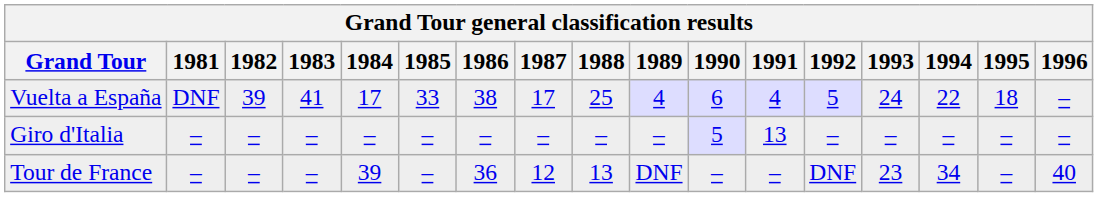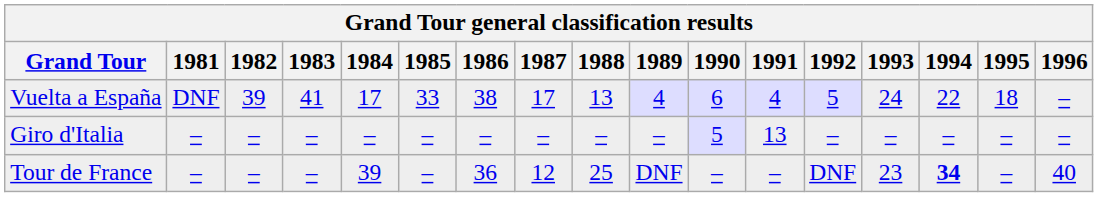 <table class="wikitable">
 <tr>
 <th scope="col" align=center colspan=26>Grand Tour general classification results</th>
 </tr>
 <tr>
 <th scope="col"><a href='#'>Grand Tour</a></th>
 <th scope="col">1981</th>
 <th scope="col">1982</th>
 <th scope="col">1983</th>
 <th scope="col">1984</th>
 <th scope="col">1985</th>
 <th scope="col">1986</th>
 <th scope="col">1987</th>
 <th scope="col">1988</th>
 <th scope="col">1989</th>
 <th scope="col">1990</th>
 <th scope="col">1991</th>
 <th scope="col">1992</th>
 <th scope="col">1993</th>
 <th scope="col">1994</th>
 <th scope="col">1995</th>
 <th scope="col">1996</th>
 </tr>
 <tr style="text-align:center;">
 <td style="text-align:left; background:#efefef;"> <a href='#'>Vuelta a España</a></td>
 <td style="background:#eee;"><a href='#'>DNF</a></td>
 <td style="background:#eee;"><a href='#'>39</a></td>
 <td style="background:#eee;"><a href='#'>41</a></td>
 <td style="background:#eee;"><a href='#'>17</a></td>
 <td style="background:#eee;"><a href='#'>33</a></td>
 <td style="background:#eee;"><a href='#'>38</a></td>
 <td style="background:#eee;"><a href='#'>17</a></td>
-<td style="background:#eee;"><a href='#'>25</a></td>
+<td style="background:#eee;"><a href='#'>13</a></td>
 <td style="background:#ddf;"><a href='#'>4</a></td>
 <td style="background:#ddf;"><a href='#'>6</a></td>
 <td style="background:#ddf;"><a href='#'>4</a></td>
 <td style="background:#ddf;"><a href='#'>5</a></td>
 <td style="background:#eee;"><a href='#'>24</a></td>
 <td style="background:#eee;"><a href='#'>22</a></td>
 <td style="background:#eee;"><a href='#'>18</a></td>
 <td style="background:#eee;"><a href='#'>–</a></td>
 </tr>
 <tr style="text-align:center;">
 <td style="text-align:left; background:#efefef;"> <a href='#'>Giro d'Italia</a></td>
 <td style="background:#eee;"><a href='#'>–</a></td>
 <td style="background:#eee;"><a href='#'>–</a></td>
 <td style="background:#eee;"><a href='#'>–</a></td>
 <td style="background:#eee;"><a href='#'>–</a></td>
 <td style="background:#eee;"><a href='#'>–</a></td>
 <td style="background:#eee;"><a href='#'>–</a></td>
 <td style="background:#eee;"><a href='#'>–</a></td>
 <td style="background:#eee;"><a href='#'>–</a></td>
 <td style="background:#eee;"><a href='#'>–</a></td>
 <td style="background:#ddf;"><a href='#'>5</a></td>
 <td style="background:#eee;"><a href='#'>13</a></td>
 <td style="background:#eee;"><a href='#'>–</a></td>
 <td style="background:#eee;"><a href='#'>–</a></td>
 <td style="background:#eee;"><a href='#'>–</a></td>
 <td style="background:#eee;"><a href='#'>–</a></td>
 <td style="background:#eee;"><a href='#'>–</a></td>
 </tr>
 <tr style="text-align:center;">
 <td style="text-align:left; background:#efefef;"> <a href='#'>Tour de France</a></td>
 <td style="background:#eee;"><a href='#'>–</a></td>
 <td style="background:#eee;"><a href='#'>–</a></td>
 <td style="background:#eee;"><a href='#'>–</a></td>
 <td style="background:#eee;"><a href='#'>39</a></td>
 <td style="background:#eee;"><a href='#'>–</a></td>
 <td style="background:#eee;"><a href='#'>36</a></td>
 <td style="background:#eee;"><a href='#'>12</a></td>
-<td style="background:#eee;"><a href='#'>13</a></td>
+<td style="background:#eee;"><a href='#'>25</a></td>
 <td style="background:#eee;"><a href='#'>DNF</a></td>
 <td style="background:#eee;"><a href='#'>–</a></td>
 <td style="background:#eee;"><a href='#'>–</a></td>
 <td style="background:#eee;"><a href='#'>DNF</a></td>
 <td style="background:#eee;"><a href='#'>23</a></td>
-<td style="background:#eee;"><a href='#'>34</a></td>
+<td style="background:#eee;"><strong><a href='#'>34</a></strong></td>
 <td style="background:#eee;"><a href='#'>–</a></td>
 <td style="background:#eee;"><a href='#'>40</a></td>
 </tr>
 </table>
